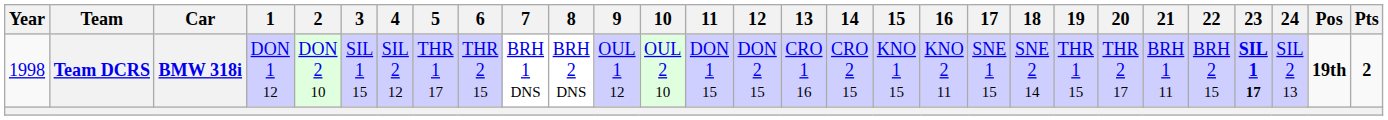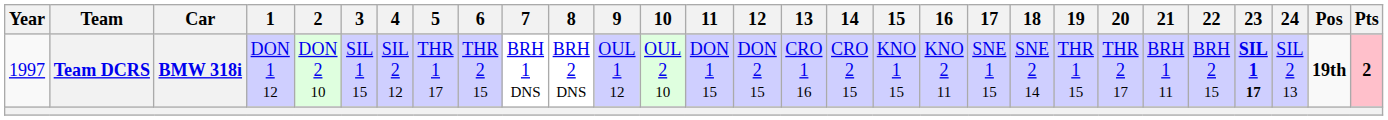 <table class="wikitable" style="text-align:center; font-size:85%">
 <tr>
 <th>Year</th>
 <th>Team</th>
 <th>Car</th>
 <th>1</th>
 <th>2</th>
 <th>3</th>
 <th>4</th>
 <th>5</th>
 <th>6</th>
 <th>7</th>
 <th>8</th>
 <th>9</th>
 <th>10</th>
 <th>11</th>
 <th>12</th>
 <th>13</th>
 <th>14</th>
 <th>15</th>
 <th>16</th>
 <th>17</th>
 <th>18</th>
 <th>19</th>
 <th>20</th>
 <th>21</th>
 <th>22</th>
 <th>23</th>
 <th>24</th>
 <th>Pos</th>
 <th>Pts</th>
 </tr>
 <tr>
-<td><a href='#'>1998</a></td>
+<td><a href='#'>1997</a></td>
 <th nowrap><a href='#'>Team DCRS</a></th>
 <th nowrap><a href='#'>BMW 318i</a></th>
 <td style="background:#CFCFFF;"><a href='#'>DON<br>1</a><br><small>12</small></td>
 <td style="background:#DFFFDF;"><a href='#'>DON<br>2</a><br><small>10</small></td>
 <td style="background:#CFCFFF;"><a href='#'>SIL<br>1</a><br><small>15</small></td>
 <td style="background:#CFCFFF;"><a href='#'>SIL<br>2</a><br><small>12</small></td>
 <td style="background:#CFCFFF;"><a href='#'>THR<br>1</a><br><small>17</small></td>
 <td style="background:#CFCFFF;"><a href='#'>THR<br>2</a><br><small>15</small></td>
 <td style="background:#FFFFFF;"><a href='#'>BRH<br>1</a><br><small>DNS</small></td>
 <td style="background:#FFFFFF;"><a href='#'>BRH<br>2</a><br><small>DNS</small></td>
 <td style="background:#CFCFFF;"><a href='#'>OUL<br>1</a><br><small>12</small></td>
 <td style="background:#DFFFDF;"><a href='#'>OUL<br>2</a><br><small>10</small></td>
 <td style="background:#CFCFFF;"><a href='#'>DON<br>1</a><br><small>15</small></td>
 <td style="background:#CFCFFF;"><a href='#'>DON<br>2</a><br><small>15</small></td>
 <td style="background:#CFCFFF;"><a href='#'>CRO<br>1</a><br><small>16</small></td>
 <td style="background:#CFCFFF;"><a href='#'>CRO<br>2</a><br><small>15</small></td>
 <td style="background:#CFCFFF;"><a href='#'>KNO<br>1</a><br><small>15</small></td>
 <td style="background:#CFCFFF;"><a href='#'>KNO<br>2</a><br><small>11</small></td>
 <td style="background:#CFCFFF;"><a href='#'>SNE<br>1</a><br><small>15</small></td>
 <td style="background:#CFCFFF;"><a href='#'>SNE<br>2</a><br><small>14</small></td>
 <td style="background:#CFCFFF;"><a href='#'>THR<br>1</a><br><small>15</small></td>
 <td style="background:#CFCFFF;"><a href='#'>THR<br>2</a><br><small>17</small></td>
 <td style="background:#CFCFFF;"><a href='#'>BRH<br>1</a><br><small>11</small></td>
 <td style="background:#CFCFFF;"><a href='#'>BRH<br>2</a><br><small>15</small></td>
 <td style="background:#CFCFFF;"><strong><a href='#'>SIL<br>1</a><br><small>17</small></strong></td>
 <td style="background:#CFCFFF;"><a href='#'>SIL<br>2</a><br><small>13</small></td>
 <td><strong>19th</strong></td>
-<td><strong>2</strong></td>
+<td style="background: pink;"><strong>2</strong></td>
 </tr>
 <tr>
 <th colspan="29"></th>
 </tr>
 </table>
